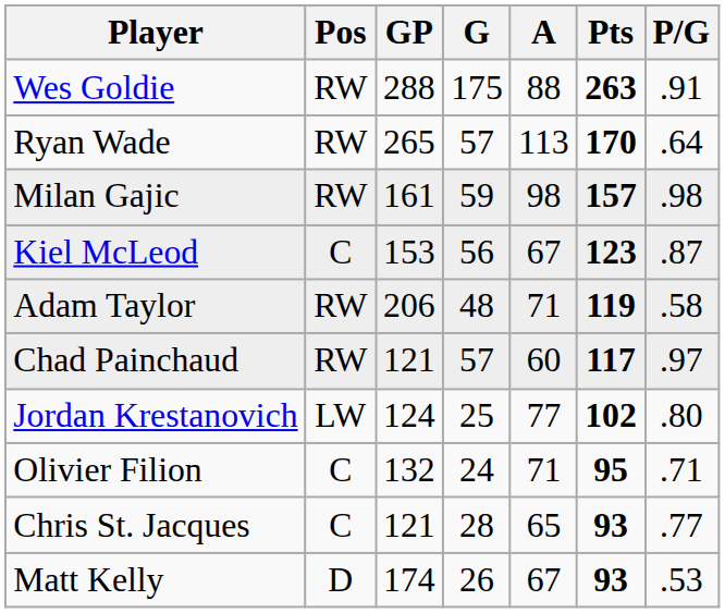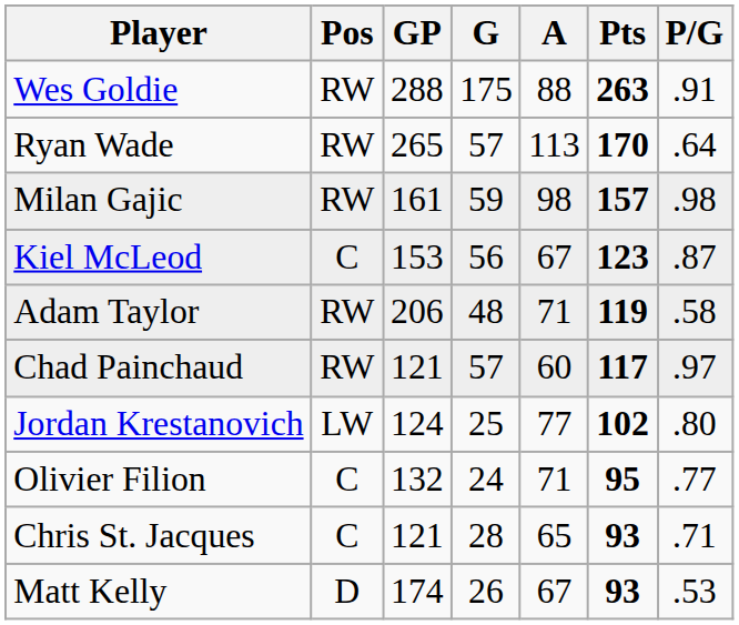 <table class="wikitable" style="text-align:center">
 <tr>
 <th align="left">Player</th>
 <th>Pos</th>
 <th>GP</th>
 <th>G</th>
 <th>A</th>
 <th>Pts</th>
 <th>P/G</th>
 </tr>
 <tr align="center">
 <td align="left"><a href='#'>Wes Goldie</a></td>
 <td>RW</td>
 <td>288</td>
 <td>175</td>
 <td>88</td>
 <td><strong>263</strong></td>
 <td>.91</td>
 </tr>
 <tr align="center">
 <td align="left">Ryan Wade</td>
 <td>RW</td>
 <td>265</td>
 <td>57</td>
 <td>113</td>
 <td><strong>170</strong></td>
 <td>.64</td>
 </tr>
 <tr align="center" bgcolor="#eeeeee">
 <td align="left">Milan Gajic</td>
 <td>RW</td>
 <td>161</td>
 <td>59</td>
 <td>98</td>
 <td><strong>157</strong></td>
 <td>.98</td>
 </tr>
 <tr align="center" bgcolor="#eeeeee">
 <td align="left"><a href='#'>Kiel McLeod</a></td>
 <td>C</td>
 <td>153</td>
 <td>56</td>
 <td>67</td>
 <td><strong>123</strong></td>
 <td>.87</td>
 </tr>
 <tr align="center" bgcolor="#eeeeee">
 <td align="left">Adam Taylor</td>
 <td>RW</td>
 <td>206</td>
 <td>48</td>
 <td>71</td>
 <td><strong>119</strong></td>
 <td>.58</td>
 </tr>
 <tr align="center" bgcolor="#eeeeee">
 <td align="left">Chad Painchaud</td>
 <td>RW</td>
 <td>121</td>
 <td>57</td>
 <td>60</td>
 <td><strong>117</strong></td>
 <td>.97</td>
 </tr>
 <tr align="center">
 <td align="left"><a href='#'>Jordan Krestanovich</a></td>
 <td>LW</td>
 <td>124</td>
 <td>25</td>
 <td>77</td>
 <td><strong>102</strong></td>
 <td>.80</td>
 </tr>
 <tr align="center">
 <td align="left">Olivier Filion</td>
 <td>C</td>
 <td>132</td>
 <td>24</td>
 <td>71</td>
 <td><strong>95</strong></td>
-<td>.71</td>
+<td>.77</td>
 </tr>
 <tr align="center">
 <td align="left">Chris St. Jacques</td>
 <td>C</td>
 <td>121</td>
 <td>28</td>
 <td>65</td>
 <td><strong>93</strong></td>
-<td>.77</td>
+<td>.71</td>
 </tr>
 <tr align="center">
 <td align="left">Matt Kelly</td>
 <td>D</td>
 <td>174</td>
 <td>26</td>
 <td>67</td>
 <td><strong>93</strong></td>
 <td>.53</td>
 </tr>
 </table>
